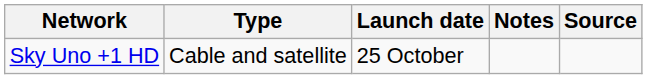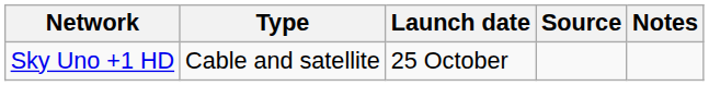 <table class="wikitable sortable">
 <tr>
 <th>Network</th>
 <th>Type</th>
 <th>Launch date</th>
+<th>Source</th>
 <th>Notes</th>
-<th>Source</th>
 </tr>
 <tr>
 <td><a href='#'>Sky Uno +1 HD</a></td>
 <td>Cable and satellite</td>
 <td>25 October</td>
 <td></td>
 <td></td>
 </tr>
 </table>
